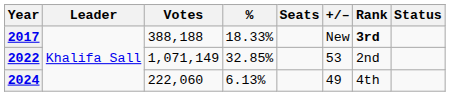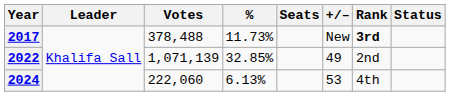 <table class="wikitable">
 <tr>
 <th>Year</th>
 <th>Leader</th>
 <th>Votes</th>
 <th>%</th>
 <th>Seats</th>
 <th>+/–</th>
 <th>Rank</th>
 <th>Status</th>
 </tr>
 <tr>
 <th><a href='#'>2017</a></th>
 <td rowspan=3><a href='#'>Khalifa Sall</a></td>
-<td>388,188</td>
-<td>18.33%</td>
+<td>378,488</td>
+<td>11.73%</td>
 <td></td>
 <td>New</td>
 <td><strong> 3rd</strong></td>
 <td></td>
 </tr>
 <tr>
 <th><a href='#'>2022</a></th>
-<td>1,071,149</td>
+<td>1,071,139</td>
 <td>32.85%</td>
 <td></td>
-<td> 53</td>
+<td> 49</td>
 <td> 2nd</td>
 <td></td>
 </tr>
 <tr>
 <th><a href='#'>2024</a></th>
 <td>222,060</td>
 <td>6.13%</td>
 <td></td>
-<td> 49</td>
+<td> 53</td>
 <td> 4th</td>
 <td></td>
 </tr>
 </table>
